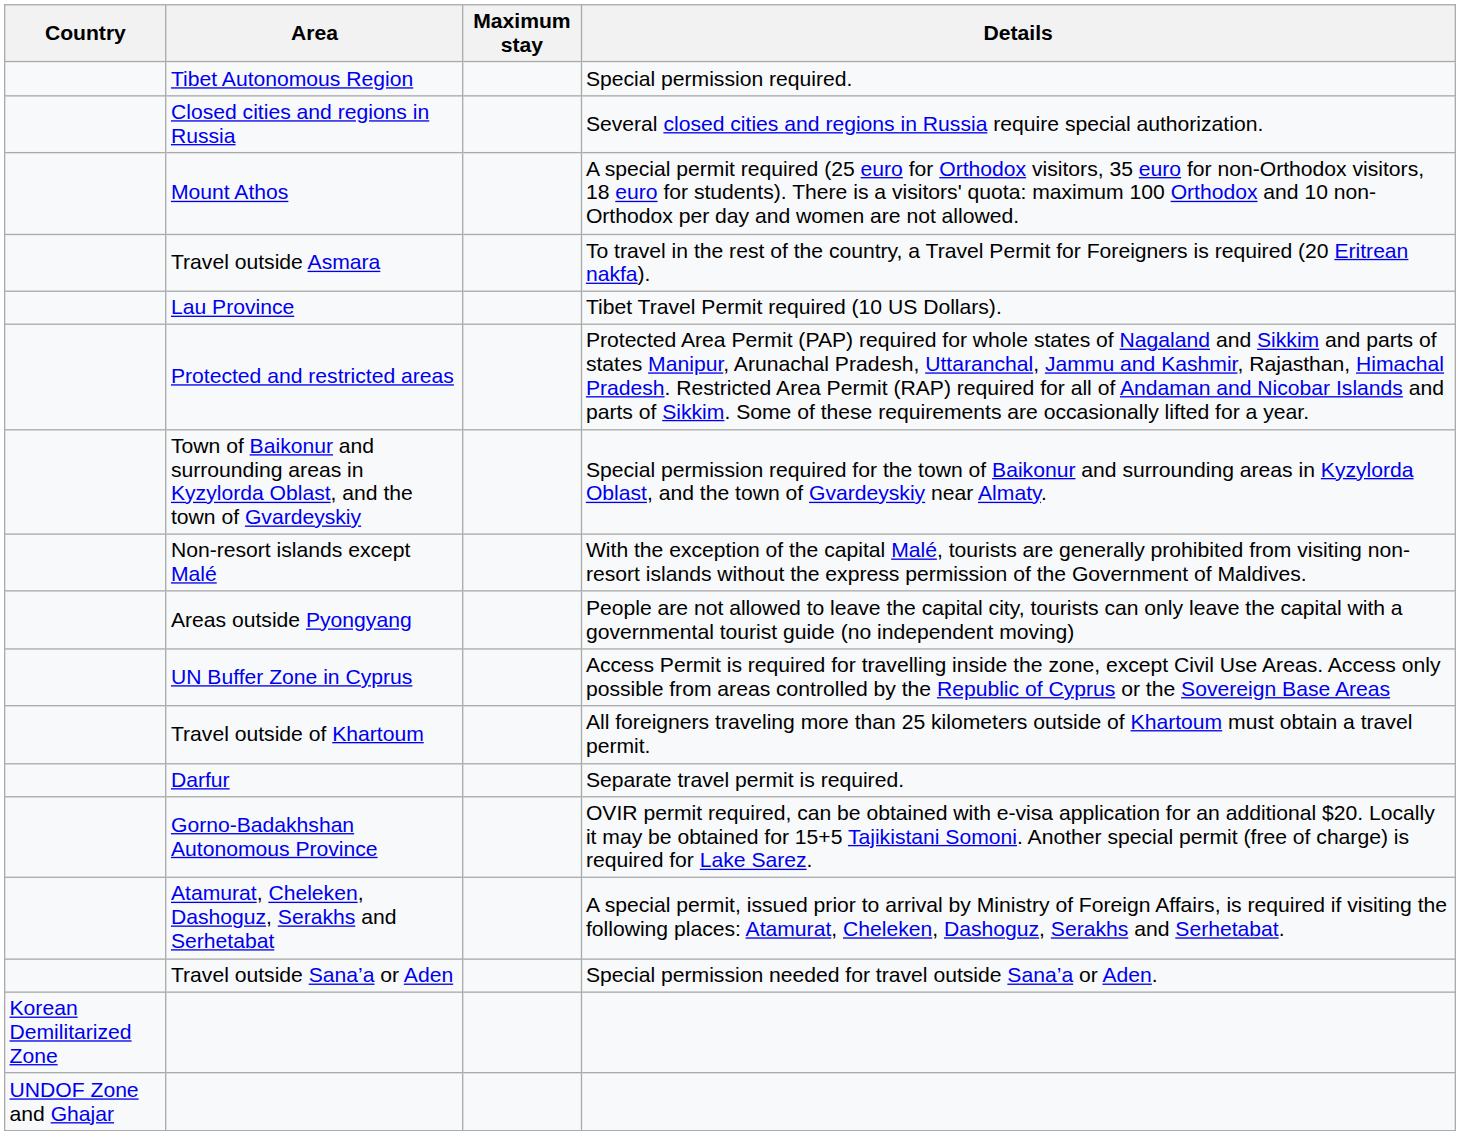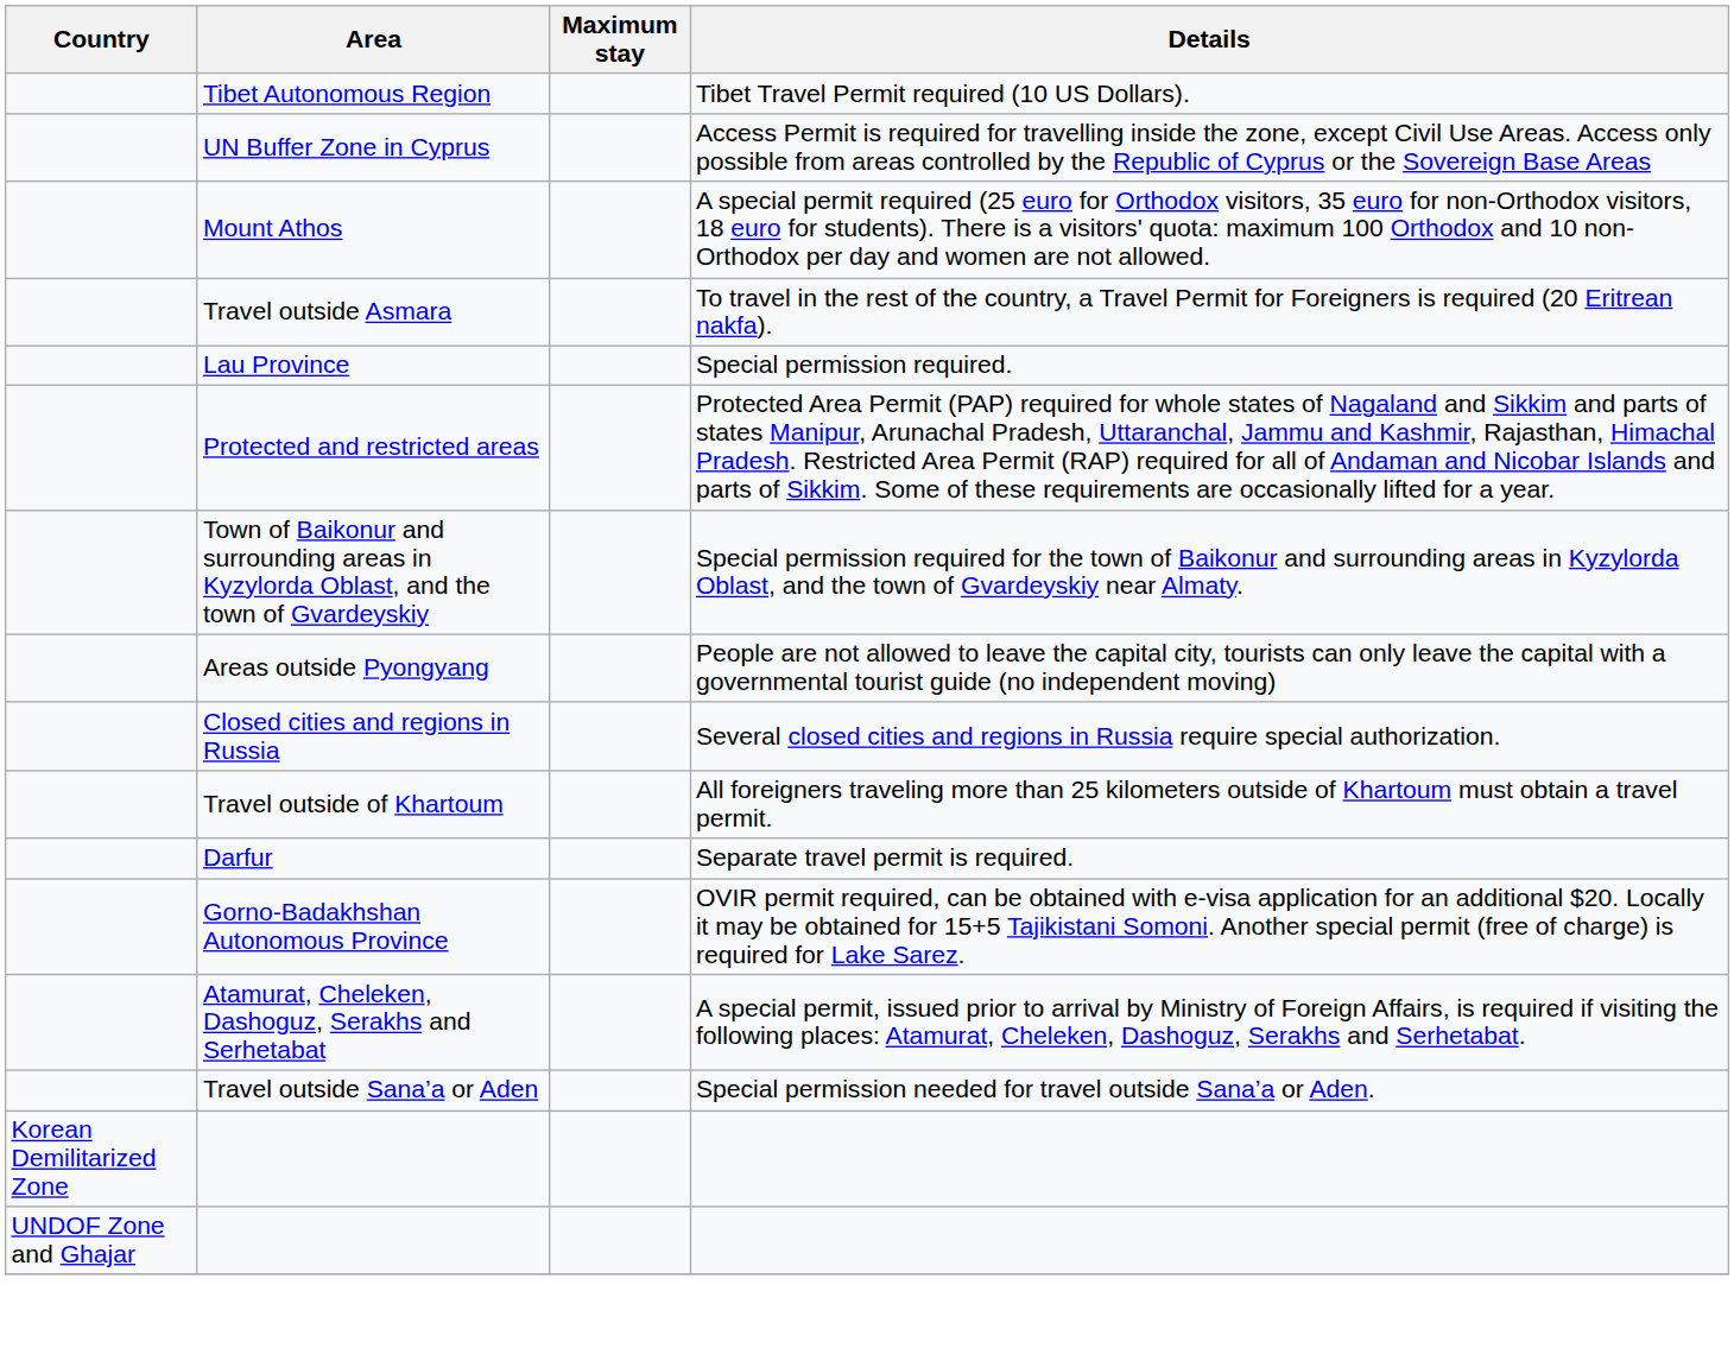 <table class="wikitable sortable sticky-header" style="text-align:left;background:#f8f9faff;" align="left" width=1100>
 <tr>
 <th>Country</th>
 <th>Area</th>
 <th>Maximum stay</th>
 <th>Details</th>
 </tr>
 <tr>
 <td></td>
 <td><a href='#'>Tibet Autonomous Region</a></td>
 <td></td>
-<td>Special permission required.</td>
+<td>Tibet Travel Permit required (10 US Dollars).</td>
 </tr>
 <tr>
+<td> </td>
+<td><a href='#'>UN Buffer Zone in Cyprus</a></td>
 <td></td>
-<td><a href='#'>Closed cities and regions in Russia</a></td>
-<td></td>
-<td>Several <a href='#'>closed cities and regions in Russia</a> require special authorization.</td>
+<td>Access Permit is required for travelling inside the zone, except Civil Use Areas. Access only possible from areas controlled by the <a href='#'>Republic of Cyprus</a> or the <a href='#'>Sovereign Base Areas</a></td>
 </tr>
 <tr>
 <td> </td>
 <td><a href='#'>Mount Athos</a></td>
 <td></td>
 <td>A special permit required (25 <a href='#'>euro</a> for <a href='#'>Orthodox</a> visitors, 35 <a href='#'>euro</a> for non-Orthodox visitors, 18 <a href='#'>euro</a> for students). There is a visitors' quota: maximum 100 <a href='#'>Orthodox</a> and 10 non-Orthodox per day and women are not allowed.</td>
 </tr>
 <tr>
 <td></td>
 <td>Travel outside <a href='#'>Asmara</a></td>
 <td></td>
 <td>To travel in the rest of the country, a Travel Permit for Foreigners is required (20 <a href='#'>Eritrean nakfa</a>).</td>
 </tr>
 <tr>
 <td></td>
 <td><a href='#'>Lau Province</a></td>
 <td></td>
-<td>Tibet Travel Permit required (10 US Dollars).</td>
+<td>Special permission required.</td>
 </tr>
 <tr>
 <td></td>
 <td><a href='#'>Protected and restricted areas</a></td>
 <td></td>
 <td>Protected Area Permit (PAP) required for whole states of <a href='#'>Nagaland</a> and <a href='#'>Sikkim</a> and parts of states <a href='#'>Manipur</a>, Arunachal Pradesh, <a href='#'>Uttaranchal</a>, <a href='#'>Jammu and Kashmir</a>, Rajasthan, <a href='#'>Himachal Pradesh</a>. Restricted Area Permit (RAP) required for all of <a href='#'>Andaman and Nicobar Islands</a> and parts of <a href='#'>Sikkim</a>. Some of these requirements are occasionally lifted for a year.</td>
 </tr>
 <tr>
 <td></td>
 <td>Town of <a href='#'>Baikonur</a> and surrounding areas in <a href='#'>Kyzylorda Oblast</a>, and the town of <a href='#'>Gvardeyskiy</a></td>
 <td></td>
 <td>Special permission required for the town of <a href='#'>Baikonur</a> and surrounding areas in <a href='#'>Kyzylorda Oblast</a>, and the town of <a href='#'>Gvardeyskiy</a> near <a href='#'>Almaty</a>.</td>
 </tr>
 <tr>
 <td></td>
-<td>Non-resort islands except <a href='#'>Malé</a></td>
-<td></td>
-<td>With the exception of the capital <a href='#'>Malé</a>, tourists are generally prohibited from visiting non-resort islands without the express permission of the Government of Maldives.</td>
-</tr>
-<tr>
-<td></td>
 <td>Areas outside <a href='#'>Pyongyang</a></td>
 <td></td>
 <td>People are not allowed to leave the capital city, tourists can only leave the capital with a governmental tourist guide (no independent moving)</td>
 </tr>
 <tr>
-<td> </td>
-<td><a href='#'>UN Buffer Zone in Cyprus</a></td>
 <td></td>
-<td>Access Permit is required for travelling inside the zone, except Civil Use Areas. Access only possible from areas controlled by the <a href='#'>Republic of Cyprus</a> or the <a href='#'>Sovereign Base Areas</a></td>
+<td><a href='#'>Closed cities and regions in Russia</a></td>
+<td></td>
+<td>Several <a href='#'>closed cities and regions in Russia</a> require special authorization.</td>
 </tr>
 <tr>
 <td></td>
 <td>Travel outside of <a href='#'>Khartoum</a></td>
 <td></td>
 <td>All foreigners traveling more than 25 kilometers outside of <a href='#'>Khartoum</a> must obtain a travel permit.</td>
 </tr>
 <tr>
 <td></td>
 <td><a href='#'>Darfur</a></td>
 <td></td>
 <td>Separate travel permit is required.</td>
 </tr>
 <tr>
 <td></td>
 <td><a href='#'>Gorno-Badakhshan Autonomous Province</a></td>
 <td></td>
 <td>OVIR permit required, can be obtained with e-visa application for an additional $20. Locally it may be obtained for 15+5 <a href='#'>Tajikistani Somoni</a>. Another special permit (free of charge) is required for <a href='#'>Lake Sarez</a>.</td>
 </tr>
 <tr>
 <td></td>
 <td><a href='#'>Atamurat</a>, <a href='#'>Cheleken</a>, <a href='#'>Dashoguz</a>, <a href='#'>Serakhs</a> and <a href='#'>Serhetabat</a></td>
 <td></td>
 <td>A special permit, issued prior to arrival by Ministry of Foreign Affairs, is required if visiting the following places: <a href='#'>Atamurat</a>, <a href='#'>Cheleken</a>, <a href='#'>Dashoguz</a>, <a href='#'>Serakhs</a> and <a href='#'>Serhetabat</a>.</td>
 </tr>
 <tr>
 <td></td>
 <td>Travel outside <a href='#'>Sana’a</a> or <a href='#'>Aden</a></td>
 <td></td>
 <td>Special permission needed for travel outside <a href='#'>Sana’a</a> or <a href='#'>Aden</a>.</td>
 </tr>
 <tr>
 <td> <a href='#'>Korean Demilitarized Zone</a></td>
 <td></td>
 <td></td>
 <td></td>
 </tr>
 <tr>
 <td> <a href='#'>UNDOF Zone</a> and <a href='#'>Ghajar</a></td>
 <td></td>
 <td></td>
 <td></td>
 </tr>
 <tr>
 </tr>
 </table>
